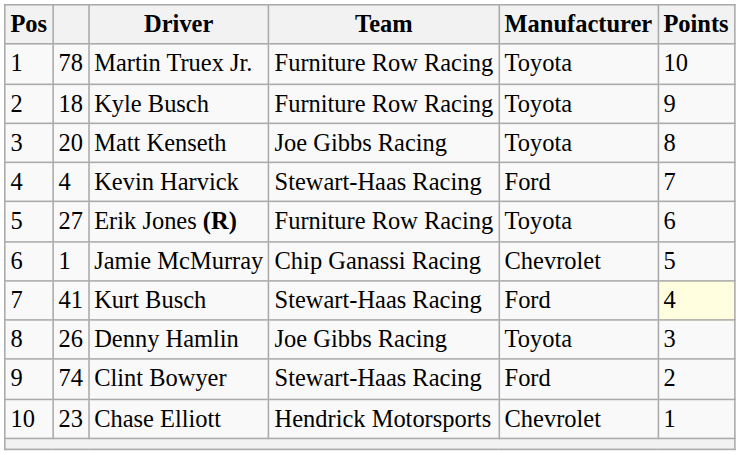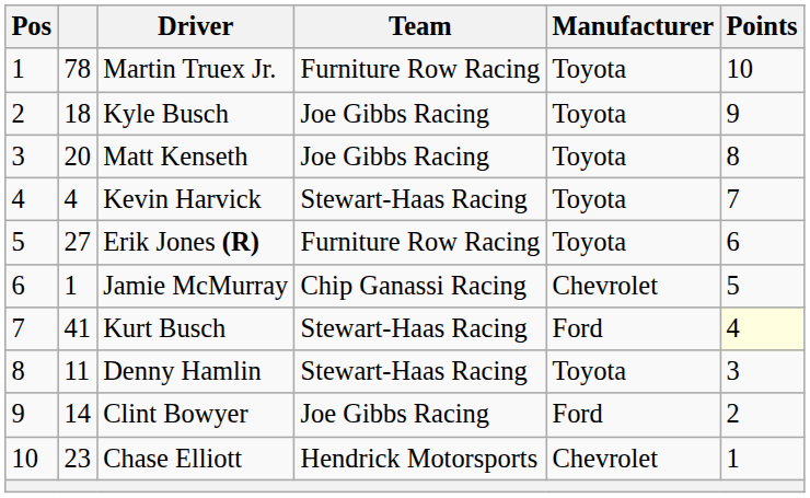 <table class="wikitable" style="font-size:98%">
 <tr>
 <th>Pos</th>
 <th></th>
 <th>Driver</th>
 <th>Team</th>
 <th>Manufacturer</th>
 <th>Points</th>
 </tr>
 <tr>
 <td>1</td>
 <td>78</td>
 <td>Martin Truex Jr.</td>
 <td>Furniture Row Racing</td>
 <td>Toyota</td>
 <td>10</td>
 </tr>
 <tr>
 <td>2</td>
 <td>18</td>
 <td>Kyle Busch</td>
-<td>Furniture Row Racing</td>
+<td>Joe Gibbs Racing</td>
 <td>Toyota</td>
 <td>9</td>
 </tr>
 <tr>
 <td>3</td>
 <td>20</td>
 <td>Matt Kenseth</td>
 <td>Joe Gibbs Racing</td>
 <td>Toyota</td>
 <td>8</td>
 </tr>
 <tr>
 <td>4</td>
 <td>4</td>
 <td>Kevin Harvick</td>
 <td>Stewart-Haas Racing</td>
-<td>Ford</td>
+<td>Toyota</td>
 <td>7</td>
 </tr>
 <tr>
 <td>5</td>
 <td>27</td>
 <td>Erik Jones <strong>(R)</strong></td>
 <td>Furniture Row Racing</td>
 <td>Toyota</td>
 <td>6</td>
 </tr>
 <tr>
 <td>6</td>
 <td>1</td>
 <td>Jamie McMurray</td>
 <td>Chip Ganassi Racing</td>
 <td>Chevrolet</td>
 <td>5</td>
 </tr>
 <tr>
 <td>7</td>
 <td>41</td>
 <td>Kurt Busch</td>
 <td>Stewart-Haas Racing</td>
 <td>Ford</td>
 <td style="background: lightyellow;">4</td>
 </tr>
 <tr>
 <td>8</td>
-<td>26</td>
+<td>11</td>
 <td>Denny Hamlin</td>
-<td>Joe Gibbs Racing</td>
+<td>Stewart-Haas Racing</td>
 <td>Toyota</td>
 <td>3</td>
 </tr>
 <tr>
 <td>9</td>
-<td>74</td>
+<td>14</td>
 <td>Clint Bowyer</td>
-<td>Stewart-Haas Racing</td>
+<td>Joe Gibbs Racing</td>
 <td>Ford</td>
 <td>2</td>
 </tr>
 <tr>
 <td>10</td>
 <td>23</td>
 <td>Chase Elliott</td>
 <td>Hendrick Motorsports</td>
 <td>Chevrolet</td>
 <td>1</td>
 </tr>
 <tr>
 <th colspan="6"></th>
 </tr>
 </table>
